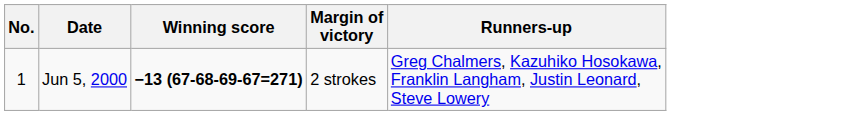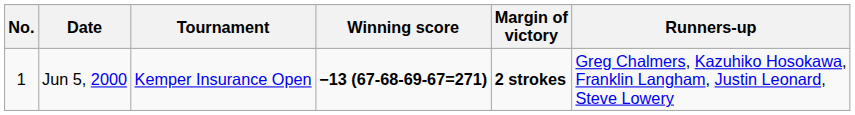 <table class="wikitable" style="font-size:95%;">
 <tr>
 <th>No.</th>
 <th>Date</th>
+<th>Tournament</th>
 <th>Winning score</th>
 <th>Margin of<br>victory</th>
 <th>Runners-up</th>
 </tr>
 <tr>
 <td align=center>1</td>
 <td align=right>Jun 5, <a href='#'>2000</a></td>
+<td><a href='#'>Kemper Insurance Open</a></td>
 <td><strong>−13 (67-68-69-67=271)</strong></td>
-<td>2 strokes</td>
+<td><strong>2 strokes</strong></td>
 <td> <a href='#'>Greg Chalmers</a>,  <a href='#'>Kazuhiko Hosokawa</a>,<br> <a href='#'>Franklin Langham</a>,  <a href='#'>Justin Leonard</a>,<br> <a href='#'>Steve Lowery</a></td>
 </tr>
 </table>
